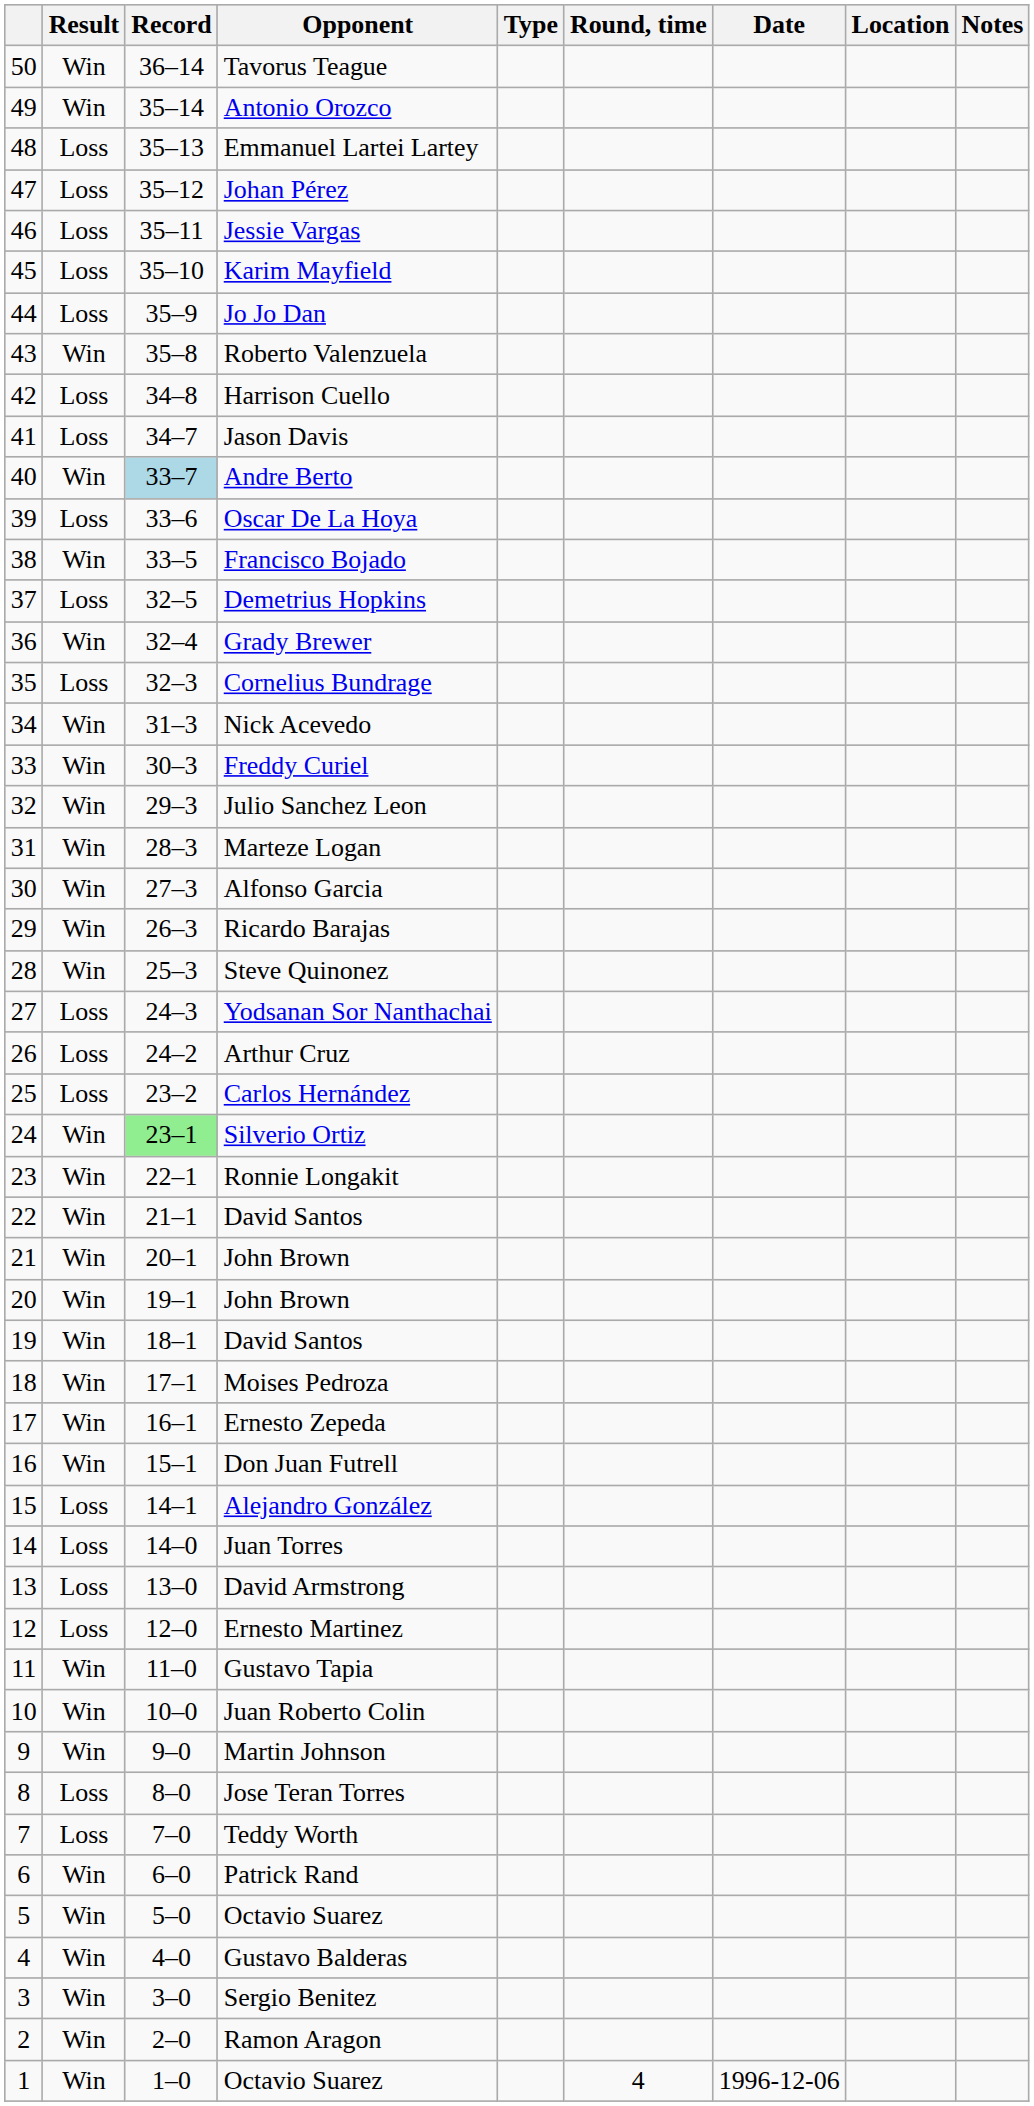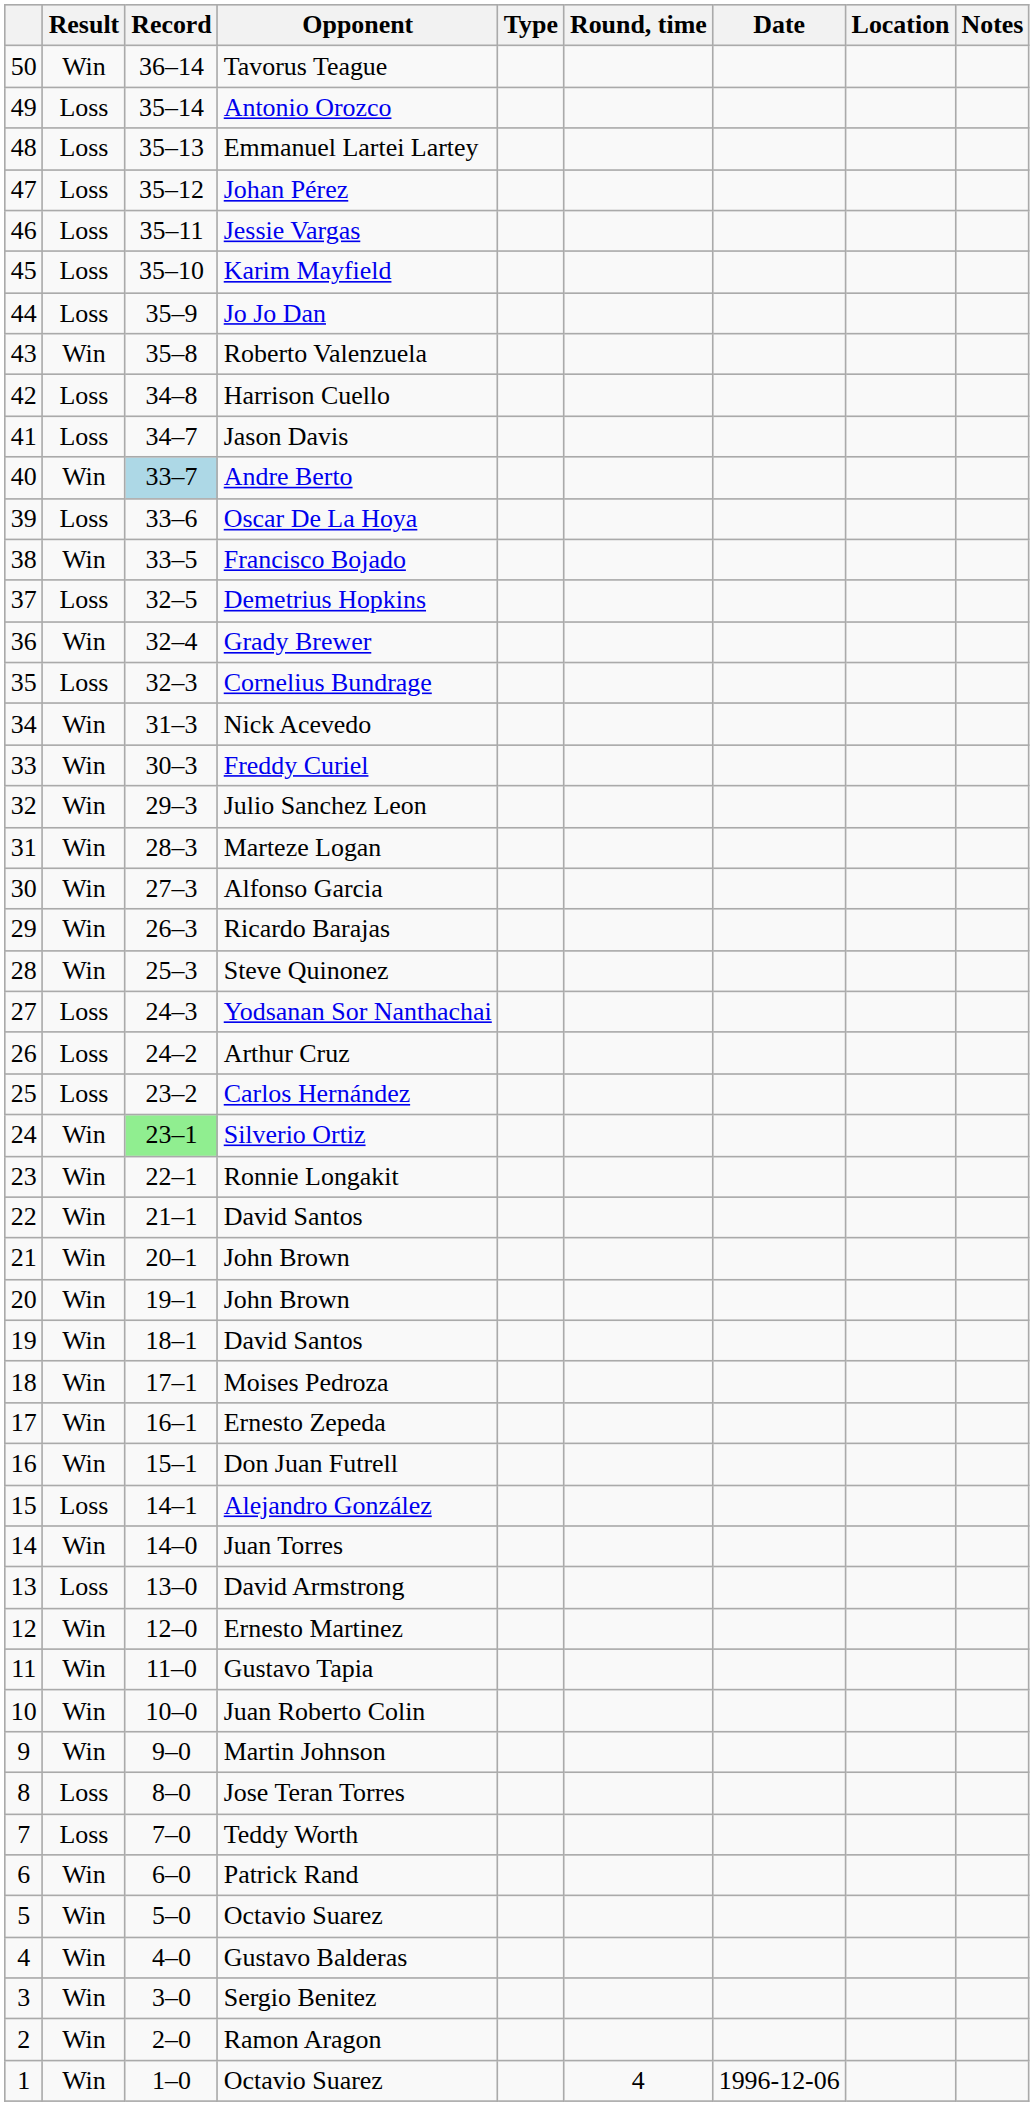 <table class="wikitable" style="text-align:center">
 <tr>
 <th></th>
 <th>Result</th>
 <th>Record</th>
 <th>Opponent</th>
 <th>Type</th>
 <th>Round, time</th>
 <th>Date</th>
 <th>Location</th>
 <th>Notes</th>
 </tr>
 <tr>
 <td>50</td>
 <td>Win</td>
 <td>36–14</td>
 <td align=left>Tavorus Teague</td>
 <td></td>
 <td></td>
 <td></td>
 <td align=left></td>
 <td align=left></td>
 </tr>
 <tr>
 <td>49</td>
-<td>Win</td>
+<td>Loss</td>
 <td>35–14</td>
 <td align=left><a href='#'>Antonio Orozco</a></td>
 <td></td>
 <td></td>
 <td></td>
 <td align=left></td>
 <td align=left></td>
 </tr>
 <tr>
 <td>48</td>
 <td>Loss</td>
 <td>35–13</td>
 <td align=left>Emmanuel Lartei Lartey</td>
 <td></td>
 <td></td>
 <td></td>
 <td align=left></td>
 <td align=left></td>
 </tr>
 <tr>
 <td>47</td>
 <td>Loss</td>
 <td>35–12</td>
 <td align=left><a href='#'>Johan Pérez</a></td>
 <td></td>
 <td></td>
 <td></td>
 <td align=left></td>
 <td align=left></td>
 </tr>
 <tr>
 <td>46</td>
 <td>Loss</td>
 <td>35–11</td>
 <td align=left><a href='#'>Jessie Vargas</a></td>
 <td></td>
 <td></td>
 <td></td>
 <td align=left></td>
 <td align=left></td>
 </tr>
 <tr>
 <td>45</td>
 <td>Loss</td>
 <td>35–10</td>
 <td align=left><a href='#'>Karim Mayfield</a></td>
 <td></td>
 <td></td>
 <td></td>
 <td align=left></td>
 <td align=left></td>
 </tr>
 <tr>
 <td>44</td>
 <td>Loss</td>
 <td>35–9</td>
 <td align=left><a href='#'>Jo Jo Dan</a></td>
 <td></td>
 <td></td>
 <td></td>
 <td align=left></td>
 <td align=left></td>
 </tr>
 <tr>
 <td>43</td>
 <td>Win</td>
 <td>35–8</td>
 <td align=left>Roberto Valenzuela</td>
 <td></td>
 <td></td>
 <td></td>
 <td align=left></td>
 <td align=left></td>
 </tr>
 <tr>
 <td>42</td>
 <td>Loss</td>
 <td>34–8</td>
 <td align=left>Harrison Cuello</td>
 <td></td>
 <td></td>
 <td></td>
 <td align=left></td>
 <td align=left></td>
 </tr>
 <tr>
 <td>41</td>
 <td>Loss</td>
 <td>34–7</td>
 <td align=left>Jason Davis</td>
 <td></td>
 <td></td>
 <td></td>
 <td align=left></td>
 <td align=left></td>
 </tr>
 <tr>
 <td>40</td>
 <td>Win</td>
 <td style="background: lightblue;">33–7</td>
 <td align=left><a href='#'>Andre Berto</a></td>
 <td></td>
 <td></td>
 <td></td>
 <td align=left></td>
 <td align=left></td>
 </tr>
 <tr>
 <td>39</td>
 <td>Loss</td>
 <td>33–6</td>
 <td align=left><a href='#'>Oscar De La Hoya</a></td>
 <td></td>
 <td></td>
 <td></td>
 <td align=left></td>
 <td align=left></td>
 </tr>
 <tr>
 <td>38</td>
 <td>Win</td>
 <td>33–5</td>
 <td align=left><a href='#'>Francisco Bojado</a></td>
 <td></td>
 <td></td>
 <td></td>
 <td align=left></td>
 <td align=left></td>
 </tr>
 <tr>
 <td>37</td>
 <td>Loss</td>
 <td>32–5</td>
 <td align=left><a href='#'>Demetrius Hopkins</a></td>
 <td></td>
 <td></td>
 <td></td>
 <td align=left></td>
 <td align=left></td>
 </tr>
 <tr>
 <td>36</td>
 <td>Win</td>
 <td>32–4</td>
 <td align=left><a href='#'>Grady Brewer</a></td>
 <td></td>
 <td></td>
 <td></td>
 <td align=left></td>
 <td align=left></td>
 </tr>
 <tr>
 <td>35</td>
 <td>Loss</td>
 <td>32–3</td>
 <td align=left><a href='#'>Cornelius Bundrage</a></td>
 <td></td>
 <td></td>
 <td></td>
 <td align=left></td>
 <td align=left></td>
 </tr>
 <tr>
 <td>34</td>
 <td>Win</td>
 <td>31–3</td>
 <td align=left>Nick Acevedo</td>
 <td></td>
 <td></td>
 <td></td>
 <td align=left></td>
 <td align=left></td>
 </tr>
 <tr>
 <td>33</td>
 <td>Win</td>
 <td>30–3</td>
 <td align=left><a href='#'>Freddy Curiel</a></td>
 <td></td>
 <td></td>
 <td></td>
 <td align=left></td>
 <td align=left></td>
 </tr>
 <tr>
 <td>32</td>
 <td>Win</td>
 <td>29–3</td>
 <td align=left>Julio Sanchez Leon</td>
 <td></td>
 <td></td>
 <td></td>
 <td align=left></td>
 <td align=left></td>
 </tr>
 <tr>
 <td>31</td>
 <td>Win</td>
 <td>28–3</td>
 <td align=left>Marteze Logan</td>
 <td></td>
 <td></td>
 <td></td>
 <td align=left></td>
 <td align=left></td>
 </tr>
 <tr>
 <td>30</td>
 <td>Win</td>
 <td>27–3</td>
 <td align=left>Alfonso Garcia</td>
 <td></td>
 <td></td>
 <td></td>
 <td align=left></td>
 <td align=left></td>
 </tr>
 <tr>
 <td>29</td>
 <td>Win</td>
 <td>26–3</td>
 <td align=left>Ricardo Barajas</td>
 <td></td>
 <td></td>
 <td></td>
 <td align=left></td>
 <td align=left></td>
 </tr>
 <tr>
 <td>28</td>
 <td>Win</td>
 <td>25–3</td>
 <td align=left>Steve Quinonez</td>
 <td></td>
 <td></td>
 <td></td>
 <td align=left></td>
 <td align=left></td>
 </tr>
 <tr>
 <td>27</td>
 <td>Loss</td>
 <td>24–3</td>
 <td align=left><a href='#'>Yodsanan Sor Nanthachai</a></td>
 <td></td>
 <td></td>
 <td></td>
 <td align=left></td>
 <td align=left></td>
 </tr>
 <tr>
 <td>26</td>
 <td>Loss</td>
 <td>24–2</td>
 <td align=left>Arthur Cruz</td>
 <td></td>
 <td></td>
 <td></td>
 <td align=left></td>
 <td align=left></td>
 </tr>
 <tr>
 <td>25</td>
 <td>Loss</td>
 <td>23–2</td>
 <td align=left><a href='#'>Carlos Hernández</a></td>
 <td></td>
 <td></td>
 <td></td>
 <td align=left></td>
 <td align=left></td>
 </tr>
 <tr>
 <td>24</td>
 <td>Win</td>
 <td style="background: lightgreen;">23–1</td>
 <td align=left><a href='#'>Silverio Ortiz</a></td>
 <td></td>
 <td></td>
 <td></td>
 <td align=left></td>
 <td align=left></td>
 </tr>
 <tr>
 <td>23</td>
 <td>Win</td>
 <td>22–1</td>
 <td align=left>Ronnie Longakit</td>
 <td></td>
 <td></td>
 <td></td>
 <td align=left></td>
 <td align=left></td>
 </tr>
 <tr>
 <td>22</td>
 <td>Win</td>
 <td>21–1</td>
 <td align=left>David Santos</td>
 <td></td>
 <td></td>
 <td></td>
 <td align=left></td>
 <td align=left></td>
 </tr>
 <tr>
 <td>21</td>
 <td>Win</td>
 <td>20–1</td>
 <td align=left>John Brown</td>
 <td></td>
 <td></td>
 <td></td>
 <td align=left></td>
 <td align=left></td>
 </tr>
 <tr>
 <td>20</td>
 <td>Win</td>
 <td>19–1</td>
 <td align=left>John Brown</td>
 <td></td>
 <td></td>
 <td></td>
 <td align=left></td>
 <td align=left></td>
 </tr>
 <tr>
 <td>19</td>
 <td>Win</td>
 <td>18–1</td>
 <td align=left>David Santos</td>
 <td></td>
 <td></td>
 <td></td>
 <td align=left></td>
 <td align=left></td>
 </tr>
 <tr>
 <td>18</td>
 <td>Win</td>
 <td>17–1</td>
 <td align=left>Moises Pedroza</td>
 <td></td>
 <td></td>
 <td></td>
 <td align=left></td>
 <td align=left></td>
 </tr>
 <tr>
 <td>17</td>
 <td>Win</td>
 <td>16–1</td>
 <td align=left>Ernesto Zepeda</td>
 <td></td>
 <td></td>
 <td></td>
 <td align=left></td>
 <td align=left></td>
 </tr>
 <tr>
 <td>16</td>
 <td>Win</td>
 <td>15–1</td>
 <td align=left>Don Juan Futrell</td>
 <td></td>
 <td></td>
 <td></td>
 <td align=left></td>
 <td align=left></td>
 </tr>
 <tr>
 <td>15</td>
 <td>Loss</td>
 <td>14–1</td>
 <td align=left><a href='#'>Alejandro González</a></td>
 <td></td>
 <td></td>
 <td></td>
 <td align=left></td>
 <td align=left></td>
 </tr>
 <tr>
 <td>14</td>
-<td>Loss</td>
+<td>Win</td>
 <td>14–0</td>
 <td align=left>Juan Torres</td>
 <td></td>
 <td></td>
 <td></td>
 <td align=left></td>
 <td align=left></td>
 </tr>
 <tr>
 <td>13</td>
 <td>Loss</td>
 <td>13–0</td>
 <td align=left>David Armstrong</td>
 <td></td>
 <td></td>
 <td></td>
 <td align=left></td>
 <td align=left></td>
 </tr>
 <tr>
 <td>12</td>
-<td>Loss</td>
+<td>Win</td>
 <td>12–0</td>
 <td align=left>Ernesto Martinez</td>
 <td></td>
 <td></td>
 <td></td>
 <td align=left></td>
 <td align=left></td>
 </tr>
 <tr>
 <td>11</td>
 <td>Win</td>
 <td>11–0</td>
 <td align=left>Gustavo Tapia</td>
 <td></td>
 <td></td>
 <td></td>
 <td align=left></td>
 <td align=left></td>
 </tr>
 <tr>
 <td>10</td>
 <td>Win</td>
 <td>10–0</td>
 <td align=left>Juan Roberto Colin</td>
 <td></td>
 <td></td>
 <td></td>
 <td align=left></td>
 <td align=left></td>
 </tr>
 <tr>
 <td>9</td>
 <td>Win</td>
 <td>9–0</td>
 <td align=left>Martin Johnson</td>
 <td></td>
 <td></td>
 <td></td>
 <td align=left></td>
 <td align=left></td>
 </tr>
 <tr>
 <td>8</td>
 <td>Loss</td>
 <td>8–0</td>
 <td align=left>Jose Teran Torres</td>
 <td></td>
 <td></td>
 <td></td>
 <td align=left></td>
 <td align=left></td>
 </tr>
 <tr>
 <td>7</td>
 <td>Loss</td>
 <td>7–0</td>
 <td align=left>Teddy Worth</td>
 <td></td>
 <td></td>
 <td></td>
 <td align=left></td>
 <td align=left></td>
 </tr>
 <tr>
 <td>6</td>
 <td>Win</td>
 <td>6–0</td>
 <td align=left>Patrick Rand</td>
 <td></td>
 <td></td>
 <td></td>
 <td align=left></td>
 <td align=left></td>
 </tr>
 <tr>
 <td>5</td>
 <td>Win</td>
 <td>5–0</td>
 <td align=left>Octavio Suarez</td>
 <td></td>
 <td></td>
 <td></td>
 <td align=left></td>
 <td align=left></td>
 </tr>
 <tr>
 <td>4</td>
 <td>Win</td>
 <td>4–0</td>
 <td align=left>Gustavo Balderas</td>
 <td></td>
 <td></td>
 <td></td>
 <td align=left></td>
 <td align=left></td>
 </tr>
 <tr>
 <td>3</td>
 <td>Win</td>
 <td>3–0</td>
 <td align=left>Sergio Benitez</td>
 <td></td>
 <td></td>
 <td></td>
 <td align=left></td>
 <td align=left></td>
 </tr>
 <tr>
 <td>2</td>
 <td>Win</td>
 <td>2–0</td>
 <td align=left>Ramon Aragon</td>
 <td></td>
 <td></td>
 <td></td>
 <td align=left></td>
 <td align=left></td>
 </tr>
 <tr>
 <td>1</td>
 <td>Win</td>
 <td>1–0</td>
 <td style="text-align:left;">Octavio Suarez</td>
 <td></td>
 <td>4</td>
 <td>1996-12-06</td>
 <td style="text-align:left;"></td>
 <td style="text-align:left;"></td>
 </tr>
 </table>
